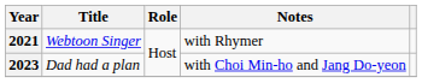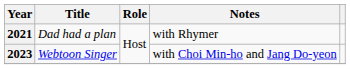 <table class="wikitable sortable plainrowheaders">
 <tr>
 <th scope="col">Year</th>
 <th scope="col">Title</th>
 <th scope="col">Role</th>
 <th scope="col">Notes</th>
 <th scope="col" class="unsortable"></th>
 </tr>
 <tr>
 <th scope="row">2021</th>
-<td><em><a href='#'>Webtoon Singer</a></em></td>
+<td><em>Dad had a plan</em></td>
 <td rowspan=2>Host</td>
 <td>with Rhymer</td>
 <td></td>
 </tr>
 <tr>
 <th scope="row">2023</th>
-<td><em>Dad had a plan</em></td>
+<td><em><a href='#'>Webtoon Singer</a></em></td>
 <td>with <a href='#'>Choi Min-ho</a> and <a href='#'>Jang Do-yeon</a></td>
 <td></td>
 </tr>
 <tr>
 </tr>
 </table>
